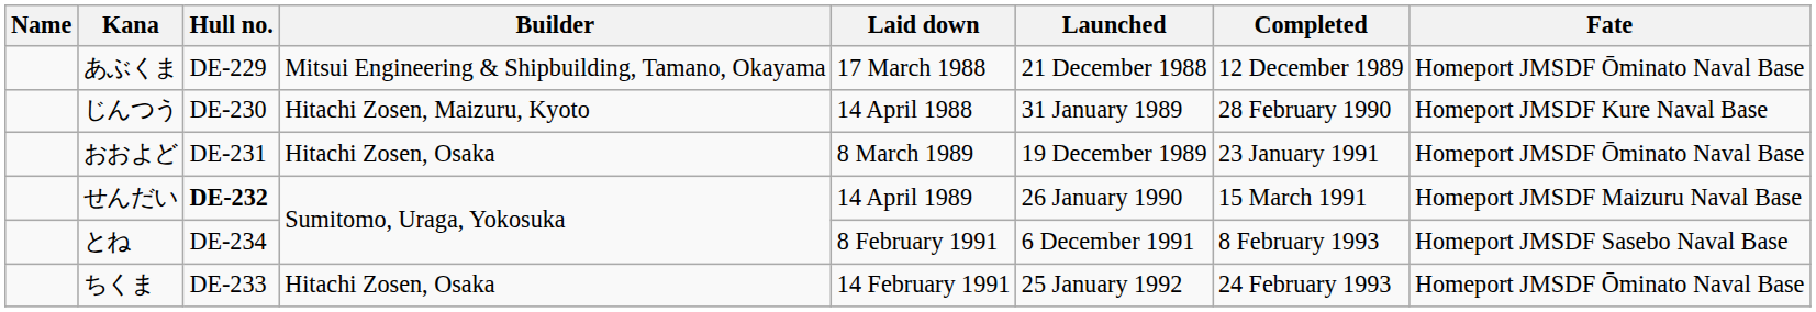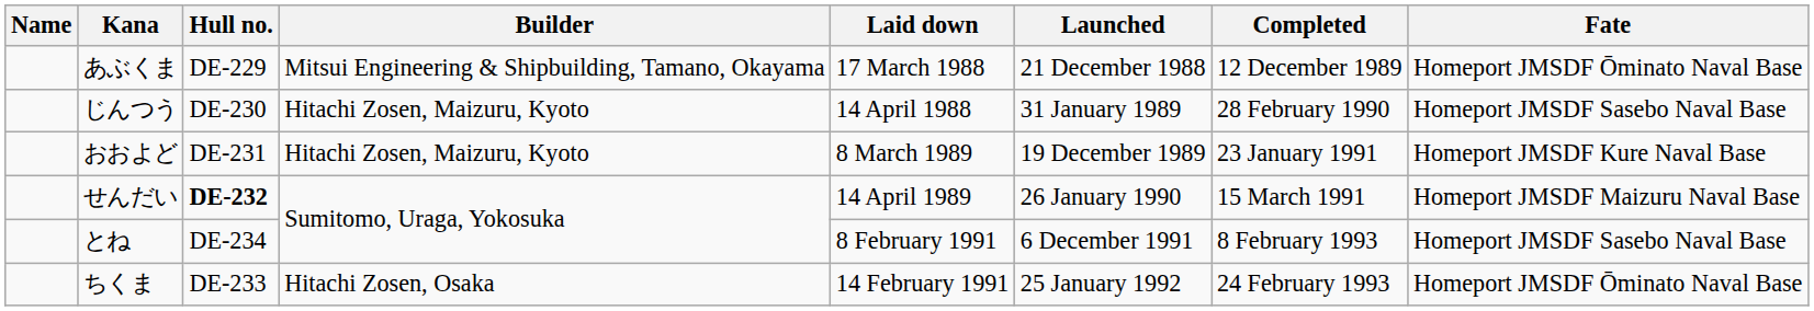 <table class="wikitable" style="font-size:90%;">
 <tr>
 <th>Name</th>
 <th>Kana</th>
 <th>Hull no.</th>
 <th>Builder</th>
 <th>Laid down</th>
 <th>Launched</th>
 <th>Completed</th>
 <th>Fate</th>
 </tr>
 <tr>
 <td></td>
 <td>あぶくま</td>
 <td>DE-229</td>
 <td>Mitsui Engineering & Shipbuilding, Tamano, Okayama</td>
 <td>17 March 1988</td>
 <td>21 December 1988</td>
 <td>12 December 1989</td>
 <td>Homeport JMSDF Ōminato Naval Base</td>
 </tr>
 <tr>
 <td></td>
 <td>じんつう</td>
 <td>DE-230</td>
 <td>Hitachi Zosen, Maizuru, Kyoto</td>
 <td>14 April 1988</td>
 <td>31 January 1989</td>
 <td>28 February 1990</td>
-<td>Homeport JMSDF Kure Naval Base</td>
+<td>Homeport JMSDF Sasebo Naval Base</td>
 </tr>
 <tr>
 <td></td>
 <td>おおよど</td>
 <td>DE-231</td>
-<td>Hitachi Zosen, Osaka</td>
+<td>Hitachi Zosen, Maizuru, Kyoto</td>
 <td>8 March 1989</td>
 <td>19 December 1989</td>
 <td>23 January 1991</td>
-<td>Homeport JMSDF Ōminato Naval Base</td>
+<td>Homeport JMSDF Kure Naval Base</td>
 </tr>
 <tr>
 <td></td>
 <td>せんだい</td>
 <td><strong>DE-232</strong></td>
 <td rowspan="2">Sumitomo, Uraga, Yokosuka</td>
 <td>14 April 1989</td>
 <td>26 January 1990</td>
 <td>15 March 1991</td>
 <td>Homeport JMSDF Maizuru Naval Base</td>
 </tr>
 <tr>
 <td></td>
 <td>とね</td>
 <td>DE-234</td>
 <td>8 February 1991</td>
 <td>6 December 1991</td>
 <td>8 February 1993</td>
 <td>Homeport JMSDF Sasebo Naval Base</td>
 </tr>
 <tr>
 <td></td>
 <td>ちくま</td>
 <td>DE-233</td>
 <td>Hitachi Zosen, Osaka</td>
 <td>14 February 1991</td>
 <td>25 January 1992</td>
 <td>24 February 1993</td>
 <td>Homeport JMSDF Ōminato Naval Base</td>
 </tr>
 </table>
